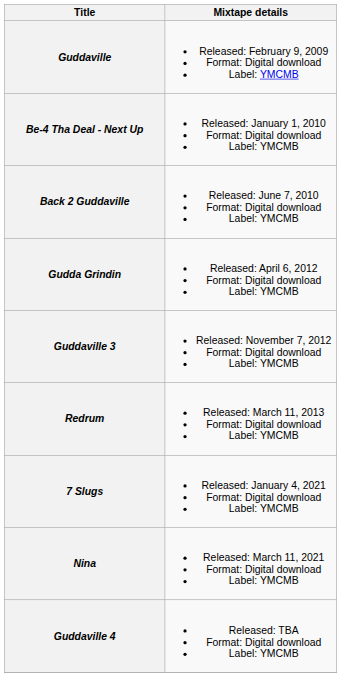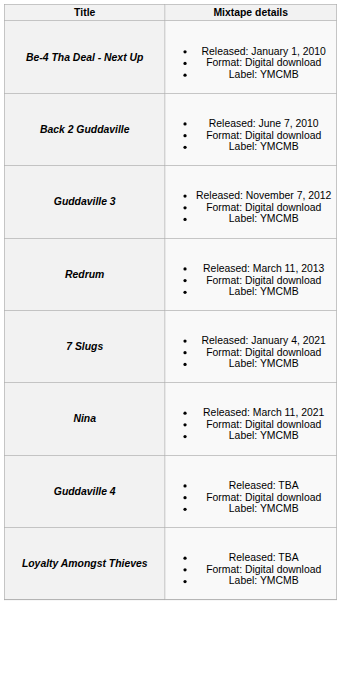 <table class="wikitable plainrowheaders" style="text-align:center;">
 <tr>
 <th scope="col" style="width:15em;">Title</th>
 <th scope="col" style="width:16em;">Mixtape details</th>
-</tr>
-<tr>
-<th scope="row"><em>Guddaville</em></th>
-<td><br><ul><li>Released: February 9, 2009</li><li>Format: Digital download</li><li>Label: <a href='#'>YMCMB</a></li></ul></td>
 </tr>
 <tr>
 <th scope="row"><em>Be-4 Tha Deal - Next Up</em></th>
 <td><br><ul><li>Released: January 1, 2010</li><li>Format: Digital download</li><li>Label: YMCMB</li></ul></td>
 </tr>
 <tr>
 <th scope="row"><em>Back 2 Guddaville</em></th>
 <td><br><ul><li>Released: June 7, 2010</li><li>Format: Digital download</li><li>Label: YMCMB</li></ul></td>
-</tr>
-<tr>
-<th scope="row"><em>Gudda Grindin</em> </th>
-<td><br><ul><li>Released: April 6, 2012</li><li>Format: Digital download</li><li>Label: YMCMB</li></ul></td>
 </tr>
 <tr>
 <th scope="row"><em>Guddaville 3</em></th>
 <td><br><ul><li>Released: November 7, 2012</li><li>Format: Digital download</li><li>Label: YMCMB</li></ul></td>
 </tr>
 <tr>
 <th scope="row"><em>Redrum</em></th>
 <td><br><ul><li>Released: March 11, 2013</li><li>Format: Digital download</li><li>Label: YMCMB</li></ul></td>
 </tr>
 <tr>
 <th scope="row"><em>7 Slugs</em></th>
 <td><br><ul><li>Released: January 4, 2021</li><li>Format: Digital download</li><li>Label: YMCMB</li></ul></td>
 </tr>
 <tr>
 <th scope="row"><em>Nina</em></th>
 <td><br><ul><li>Released: March 11, 2021</li><li>Format: Digital download</li><li>Label: YMCMB</li></ul></td>
 </tr>
 <tr>
 <th scope="row"><em>Guddaville 4</em></th>
 <td><br><ul><li>Released: TBA</li><li>Format: Digital download</li><li>Label: YMCMB</li></ul></td>
 </tr>
 <tr>
+<th scope="row"><em>Loyalty Amongst Thieves</em> </th>
+<td><br><ul><li>Released: TBA</li><li>Format: Digital download</li><li>Label: YMCMB</li></ul></td>
+</tr>
+<tr>
 </tr>
 </table>
